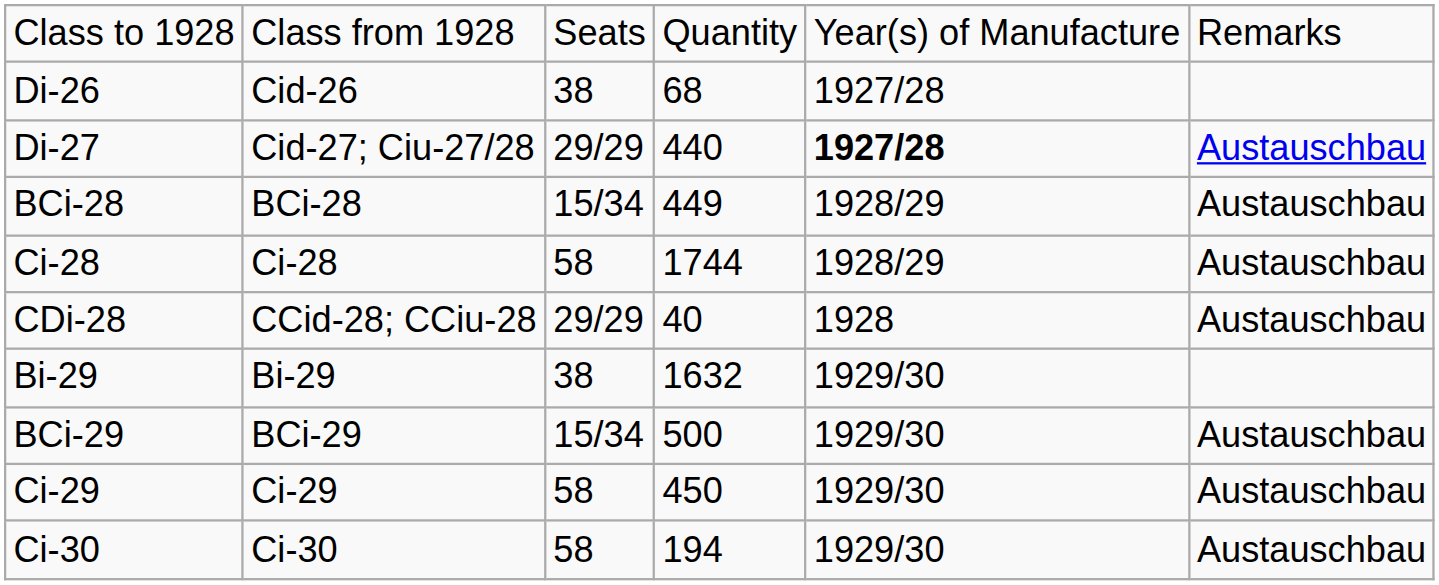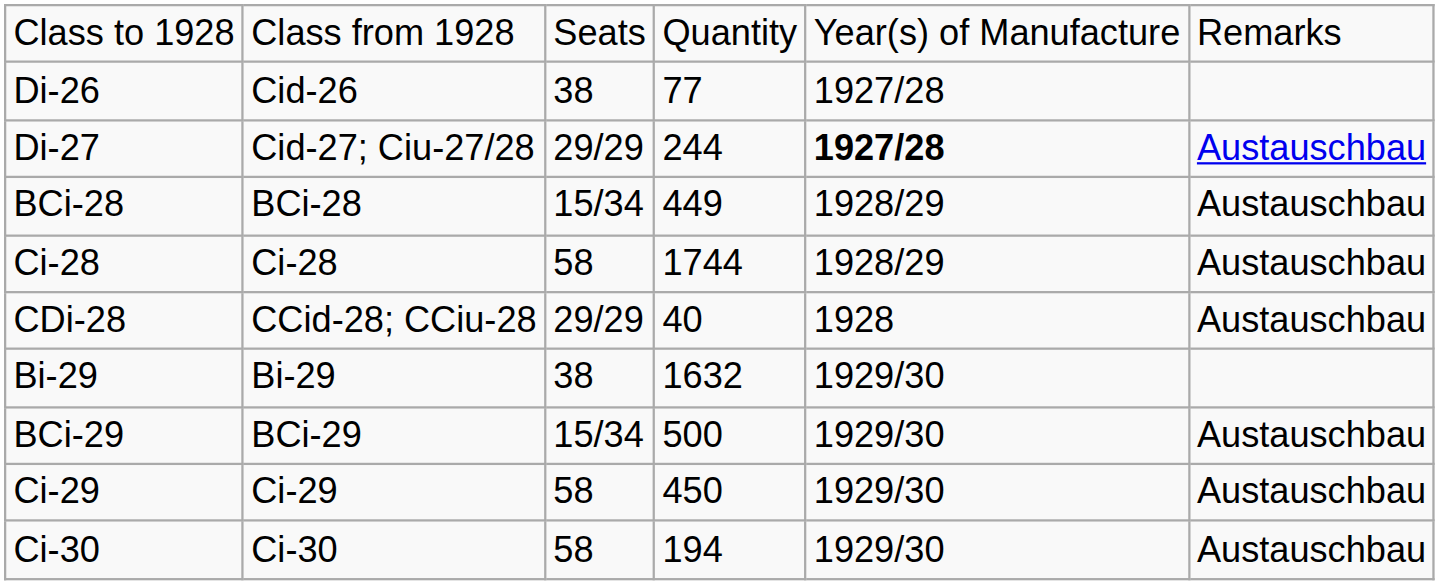 <table class="wikitable">
 <tr>
 <td>Class to 1928</td>
 <td>Class from 1928</td>
 <td>Seats</td>
 <td>Quantity</td>
 <td>Year(s) of Manufacture</td>
 <td>Remarks</td>
 </tr>
 <tr>
 <td>Di-26</td>
 <td>Cid-26</td>
 <td>38</td>
-<td>68</td>
+<td>77</td>
 <td>1927/28</td>
 <td></td>
 </tr>
 <tr>
 <td>Di-27</td>
 <td>Cid-27; Ciu-27/28</td>
 <td>29/29</td>
-<td>440</td>
+<td>244</td>
 <td><strong>1927/28</strong></td>
 <td><a href='#'>Austauschbau</a></td>
 </tr>
 <tr>
 <td>BCi-28</td>
 <td>BCi-28</td>
 <td>15/34</td>
 <td>449</td>
 <td>1928/29</td>
 <td>Austauschbau</td>
 </tr>
 <tr>
 <td>Ci-28</td>
 <td>Ci-28</td>
 <td>58</td>
 <td>1744</td>
 <td>1928/29</td>
 <td>Austauschbau</td>
 </tr>
 <tr>
 <td>CDi-28</td>
 <td>CCid-28; CCiu-28</td>
 <td>29/29</td>
 <td>40</td>
 <td>1928</td>
 <td>Austauschbau</td>
 </tr>
 <tr>
 <td>Bi-29</td>
 <td>Bi-29</td>
 <td>38</td>
 <td>1632</td>
 <td>1929/30</td>
 <td></td>
 </tr>
 <tr>
 <td>BCi-29</td>
 <td>BCi-29</td>
 <td>15/34</td>
 <td>500</td>
 <td>1929/30</td>
 <td>Austauschbau</td>
 </tr>
 <tr>
 <td>Ci-29</td>
 <td>Ci-29</td>
 <td>58</td>
 <td>450</td>
 <td>1929/30</td>
 <td>Austauschbau</td>
 </tr>
 <tr>
 <td>Ci-30</td>
 <td>Ci-30</td>
 <td>58</td>
 <td>194</td>
 <td>1929/30</td>
 <td>Austauschbau</td>
 </tr>
 </table>
